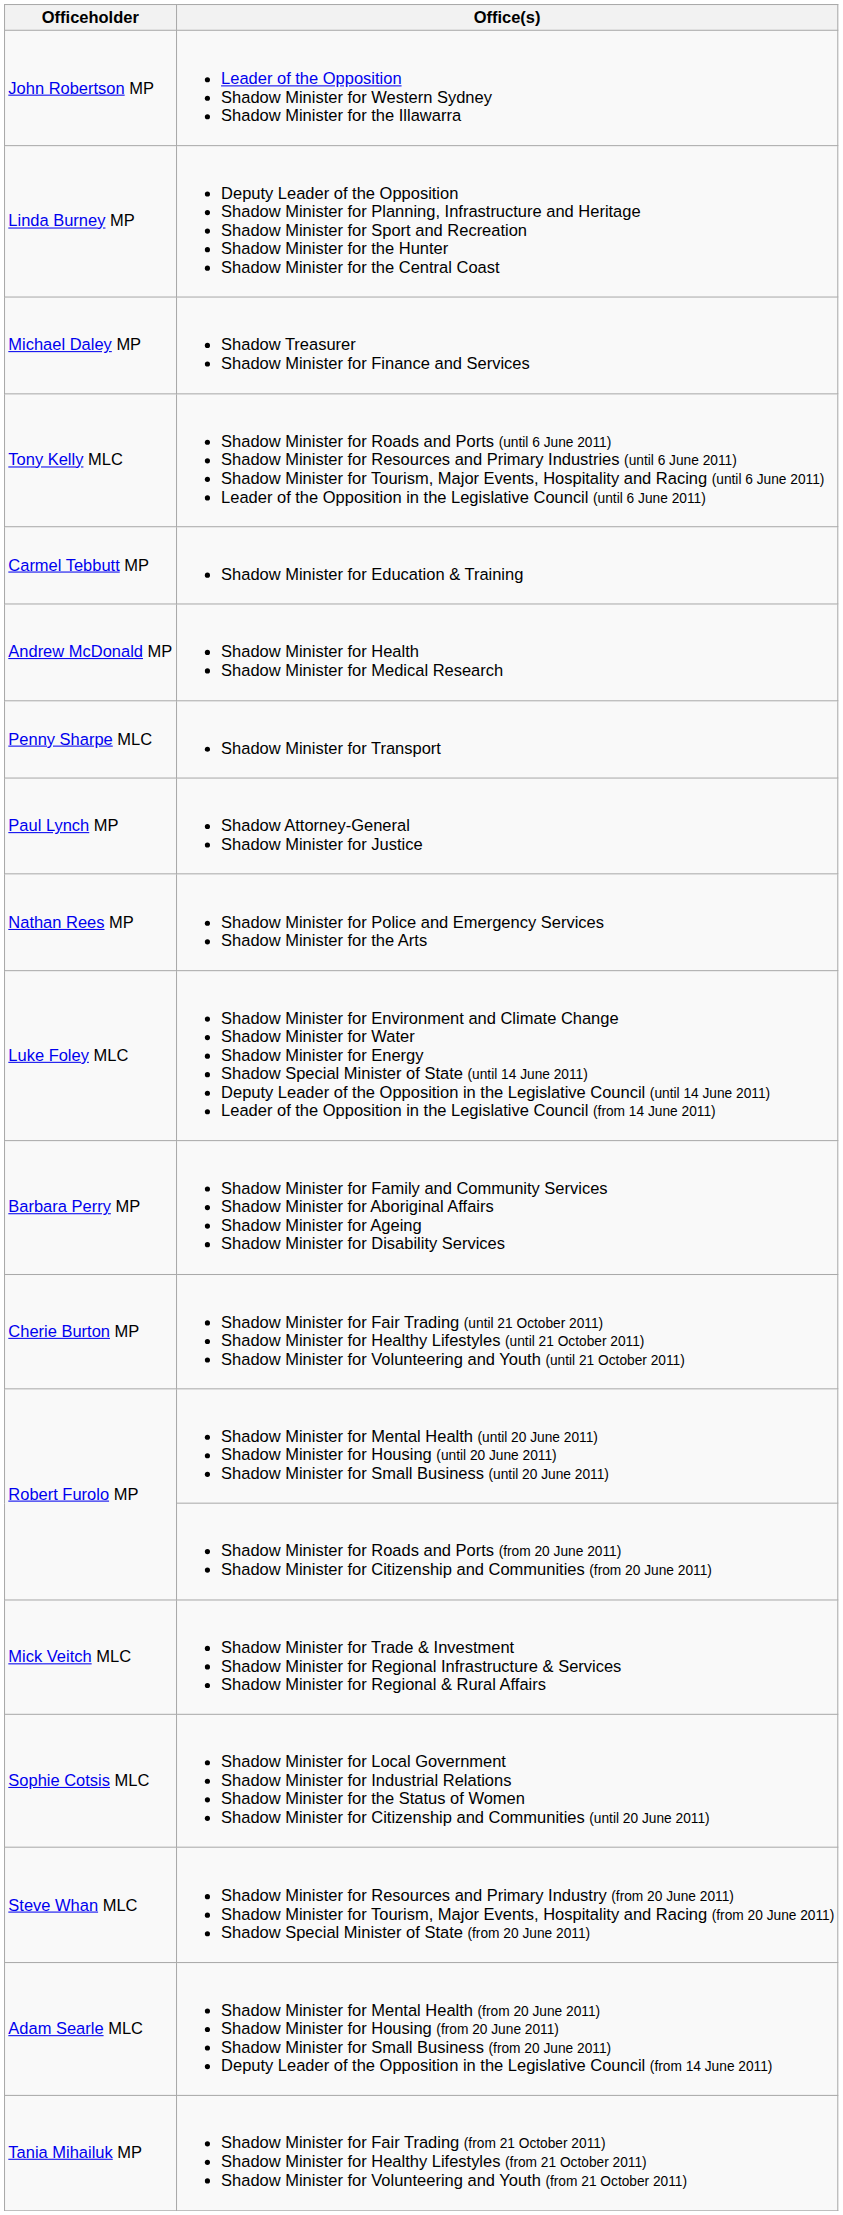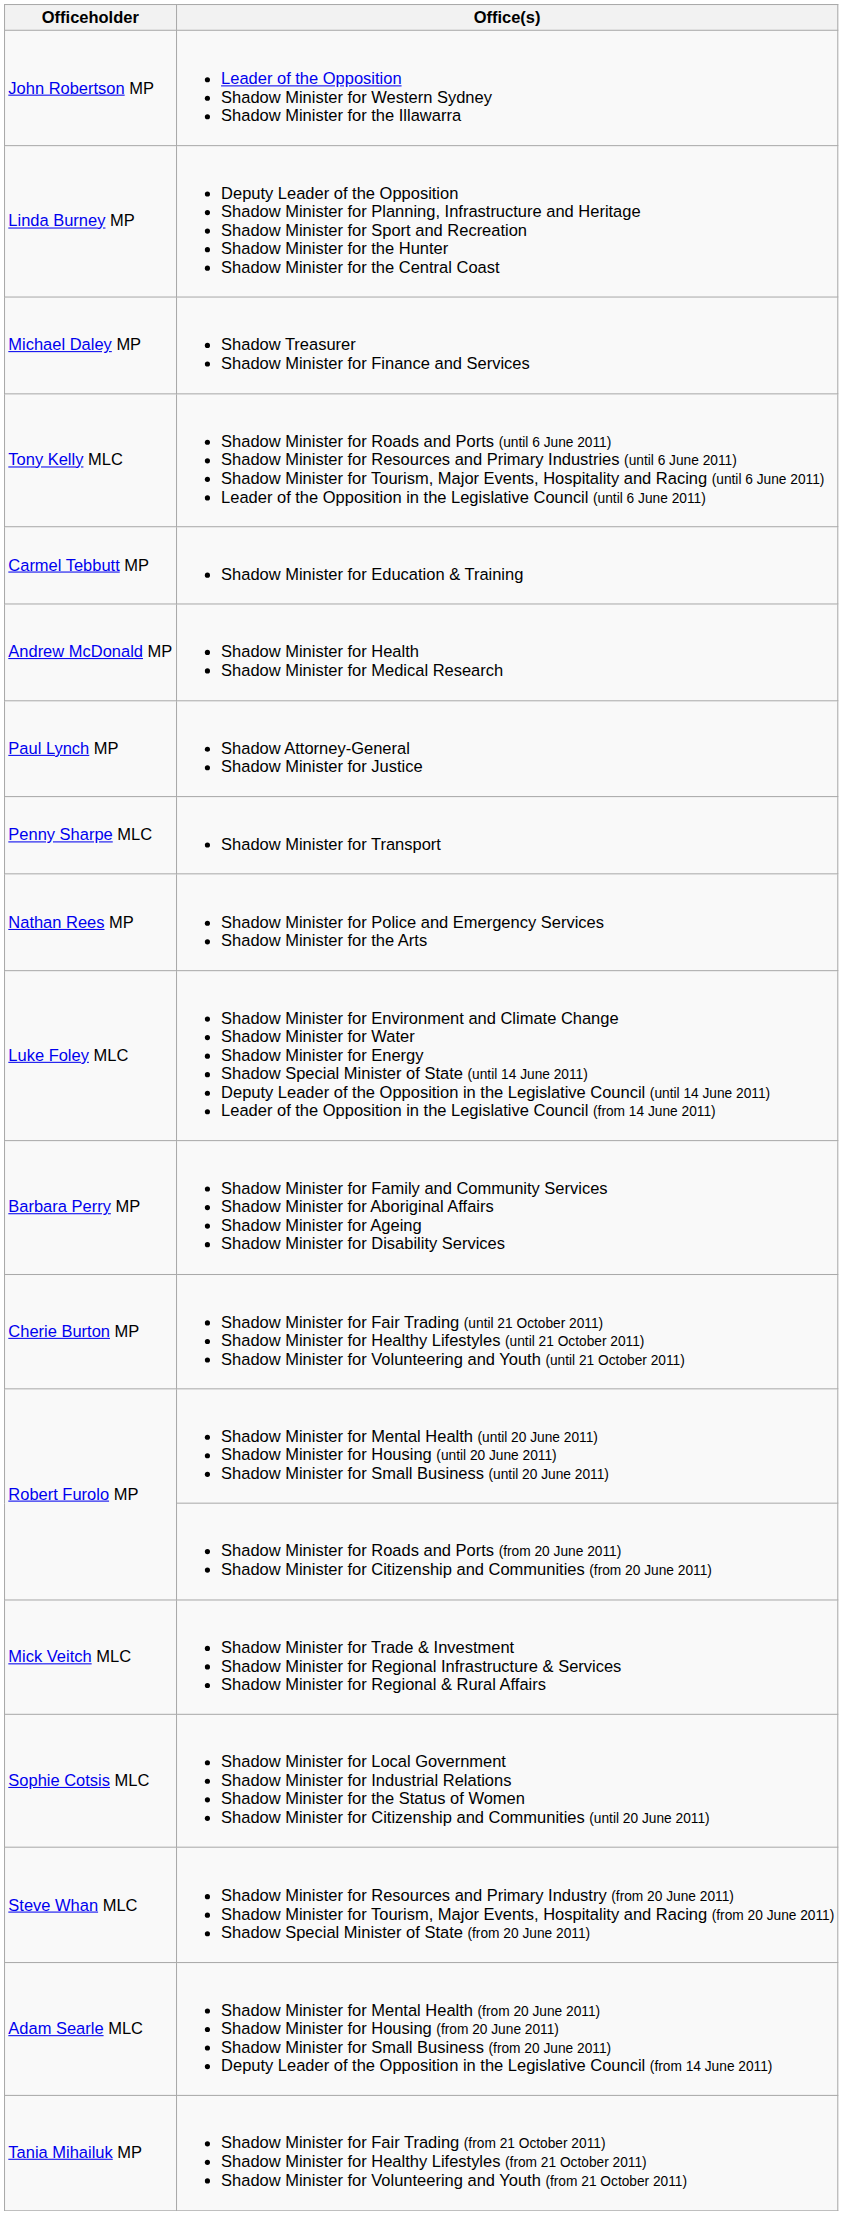 <table class="wikitable">
 <tr>
 <th>Officeholder</th>
 <th>Office(s)</th>
 </tr>
 <tr>
 <td><a href='#'>John Robertson</a> MP</td>
 <td><br><ul><li><a href='#'>Leader of the Opposition</a></li><li>Shadow Minister for Western Sydney</li><li>Shadow Minister for the Illawarra</li></ul></td>
 </tr>
 <tr>
 <td><a href='#'>Linda Burney</a> MP</td>
 <td><br><ul><li>Deputy Leader of the Opposition</li><li>Shadow Minister for Planning, Infrastructure and Heritage</li><li>Shadow Minister for Sport and Recreation</li><li>Shadow Minister for the Hunter</li><li>Shadow Minister for the Central Coast</li></ul></td>
 </tr>
 <tr>
 <td><a href='#'>Michael Daley</a> MP</td>
 <td><br><ul><li>Shadow Treasurer</li><li>Shadow Minister for Finance and Services</li></ul></td>
 </tr>
 <tr>
 <td><a href='#'>Tony Kelly</a> MLC</td>
 <td><br><ul><li>Shadow Minister for Roads and Ports <small>(until 6 June 2011)</small></li><li>Shadow Minister for Resources and Primary Industries <small>(until 6 June 2011)</small></li><li>Shadow Minister for Tourism, Major Events, Hospitality and Racing <small>(until 6 June 2011)</small></li><li>Leader of the Opposition in the Legislative Council <small>(until 6 June 2011)</small></li></ul></td>
 </tr>
 <tr>
 <td><a href='#'>Carmel Tebbutt</a> MP</td>
 <td><br><ul><li>Shadow Minister for Education & Training</li></ul></td>
 </tr>
 <tr>
 <td><a href='#'>Andrew McDonald</a> MP</td>
 <td><br><ul><li>Shadow Minister for Health</li><li>Shadow Minister for Medical Research</li></ul></td>
 </tr>
 <tr>
+<td><a href='#'>Paul Lynch</a> MP</td>
+<td><br><ul><li>Shadow Attorney-General</li><li>Shadow Minister for Justice</li></ul></td>
+</tr>
+<tr>
 <td><a href='#'>Penny Sharpe</a> MLC</td>
 <td><br><ul><li>Shadow Minister for Transport</li></ul></td>
-</tr>
-<tr>
-<td><a href='#'>Paul Lynch</a> MP</td>
-<td><br><ul><li>Shadow Attorney-General</li><li>Shadow Minister for Justice</li></ul></td>
 </tr>
 <tr>
 <td><a href='#'>Nathan Rees</a> MP</td>
 <td><br><ul><li>Shadow Minister for Police and Emergency Services</li><li>Shadow Minister for the Arts</li></ul></td>
 </tr>
 <tr>
 <td><a href='#'>Luke Foley</a> MLC</td>
 <td><br><ul><li>Shadow Minister for Environment and Climate Change</li><li>Shadow Minister for Water</li><li>Shadow Minister for Energy</li><li>Shadow Special Minister of State <small>(until 14 June 2011)</small></li><li>Deputy Leader of the Opposition in the Legislative Council <small>(until 14 June 2011)</small></li><li>Leader of the Opposition in the Legislative Council <small>(from 14 June 2011)</small></li></ul></td>
 </tr>
 <tr>
 <td><a href='#'>Barbara Perry</a> MP</td>
 <td><br><ul><li>Shadow Minister for Family and Community Services</li><li>Shadow Minister for Aboriginal Affairs</li><li>Shadow Minister for Ageing</li><li>Shadow Minister for Disability Services</li></ul></td>
 </tr>
 <tr>
 <td><a href='#'>Cherie Burton</a> MP</td>
 <td><br><ul><li>Shadow Minister for Fair Trading <small>(until 21 October 2011)</small></li><li>Shadow Minister for Healthy Lifestyles <small>(until 21 October 2011)</small></li><li>Shadow Minister for Volunteering and Youth <small>(until 21 October 2011)</small></li></ul></td>
 </tr>
 <tr>
 <td rowspan="2"><a href='#'>Robert Furolo</a> MP</td>
 <td><br><ul><li>Shadow Minister for Mental Health <small>(until 20 June 2011)</small></li><li>Shadow Minister for Housing <small>(until 20 June 2011)</small></li><li>Shadow Minister for Small Business <small>(until 20 June 2011)</small></li></ul></td>
 </tr>
 <tr>
 <td><br><ul><li>Shadow Minister for Roads and Ports <small>(from 20 June 2011)</small></li><li>Shadow Minister for Citizenship and Communities <small>(from 20 June 2011)</small></li></ul></td>
 </tr>
 <tr>
 <td><a href='#'>Mick Veitch</a> MLC</td>
 <td><br><ul><li>Shadow Minister for Trade & Investment</li><li>Shadow Minister for Regional Infrastructure & Services</li><li>Shadow Minister for Regional & Rural Affairs</li></ul></td>
 </tr>
 <tr>
 <td><a href='#'>Sophie Cotsis</a> MLC</td>
 <td><br><ul><li>Shadow Minister for Local Government</li><li>Shadow Minister for Industrial Relations</li><li>Shadow Minister for the Status of Women</li><li>Shadow Minister for Citizenship and Communities <small>(until 20 June 2011)</small></li></ul></td>
 </tr>
 <tr>
 <td><a href='#'>Steve Whan</a> MLC</td>
 <td><br><ul><li>Shadow Minister for Resources and Primary Industry <small>(from 20 June 2011)</small></li><li>Shadow Minister for Tourism, Major Events, Hospitality and Racing <small>(from 20 June 2011)</small></li><li>Shadow Special Minister of State <small>(from 20 June 2011)</small></li></ul></td>
 </tr>
 <tr>
 <td><a href='#'>Adam Searle</a> MLC</td>
 <td><br><ul><li>Shadow Minister for Mental Health <small>(from 20 June 2011)</small></li><li>Shadow Minister for Housing <small>(from 20 June 2011)</small></li><li>Shadow Minister for Small Business <small>(from 20 June 2011)</small></li><li>Deputy Leader of the Opposition in the Legislative Council <small>(from 14 June 2011)</small></li></ul></td>
 </tr>
 <tr>
 <td><a href='#'>Tania Mihailuk</a> MP</td>
 <td><br><ul><li>Shadow Minister for Fair Trading <small>(from 21 October 2011)</small></li><li>Shadow Minister for Healthy Lifestyles <small>(from 21 October 2011)</small></li><li>Shadow Minister for Volunteering and Youth <small>(from 21 October 2011)</small></li></ul></td>
 </tr>
 </table>
